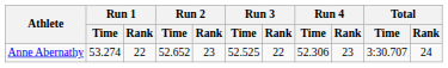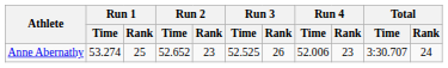 <table class="wikitable" border="1" style="font-size:90%">
 <tr>
 <th rowspan="2">Athlete</th>
 <th colspan="2">Run 1</th>
 <th colspan="2">Run 2</th>
 <th colspan="2">Run 3</th>
 <th colspan="2">Run 4</th>
 <th colspan="2">Total</th>
 </tr>
 <tr>
 <th>Time</th>
 <th>Rank</th>
 <th>Time</th>
 <th>Rank</th>
 <th>Time</th>
 <th>Rank</th>
 <th>Time</th>
 <th>Rank</th>
 <th>Time</th>
 <th>Rank</th>
 </tr>
 <tr>
 <td><a href='#'>Anne Abernathy</a></td>
 <td align="center">53.274</td>
-<td align="center">22</td>
+<td align="center">25</td>
 <td align="center">52.652</td>
 <td align="center">23</td>
 <td align="center">52.525</td>
-<td align="center">22</td>
-<td align="center">52.306</td>
+<td align="center">26</td>
+<td align="center">52.006</td>
 <td align="center">23</td>
 <td align="center">3:30.707</td>
 <td align="center">24</td>
 </tr>
 </table>
